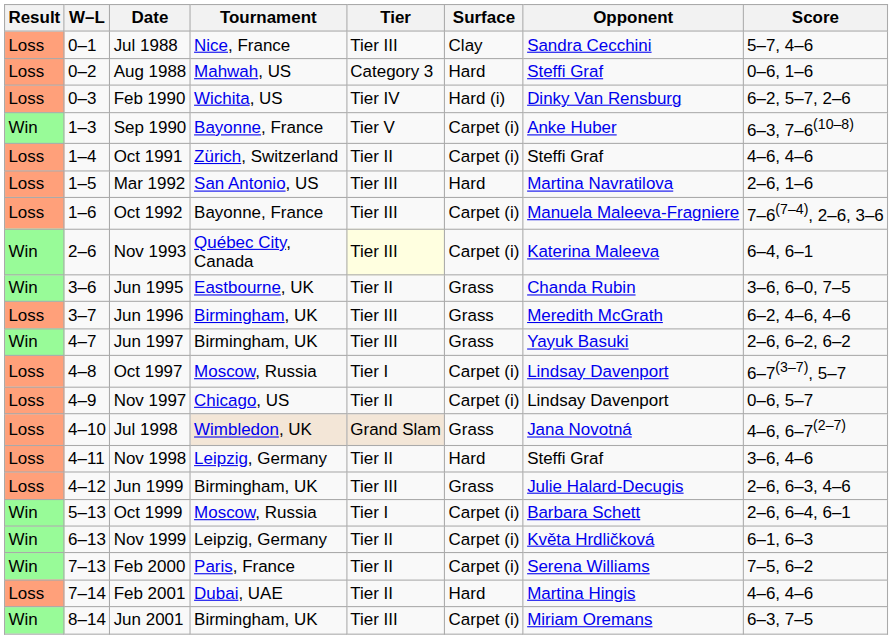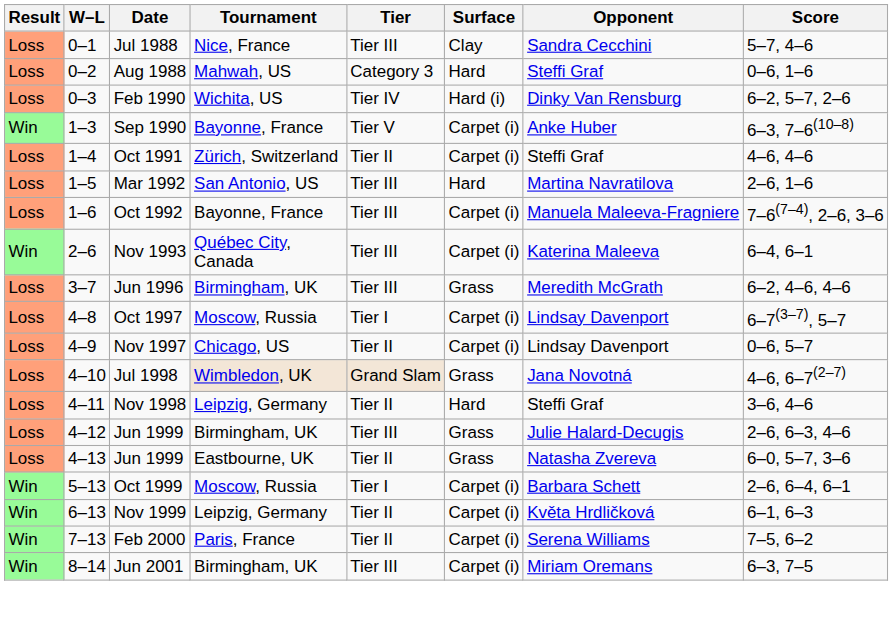 <table class="sortable wikitable">
 <tr>
 <th>Result</th>
 <th class="unsortable">W–L</th>
 <th>Date</th>
 <th style="width:140px">Tournament</th>
 <th>Tier</th>
 <th>Surface</th>
 <th>Opponent</th>
 <th class="unsortable">Score</th>
 </tr>
 <tr>
 <td style="background:#ffa07a;">Loss</td>
 <td>0–1</td>
 <td>Jul 1988</td>
 <td><a href='#'>Nice</a>, France</td>
 <td>Tier III</td>
 <td>Clay</td>
 <td> <a href='#'>Sandra Cecchini</a></td>
 <td>5–7, 4–6</td>
 </tr>
 <tr>
 <td style="background:#ffa07a;">Loss</td>
 <td>0–2</td>
 <td>Aug 1988</td>
 <td><a href='#'>Mahwah</a>, US</td>
 <td>Category 3</td>
 <td>Hard</td>
 <td> <a href='#'>Steffi Graf</a></td>
 <td>0–6, 1–6</td>
 </tr>
 <tr>
 <td style="background:#ffa07a;">Loss</td>
 <td>0–3</td>
 <td>Feb 1990</td>
 <td><a href='#'>Wichita</a>, US</td>
 <td>Tier IV</td>
 <td>Hard (i)</td>
 <td> <a href='#'>Dinky Van Rensburg</a></td>
 <td>6–2, 5–7, 2–6</td>
 </tr>
 <tr>
 <td style="background:#98fb98;">Win</td>
 <td>1–3</td>
 <td>Sep 1990</td>
 <td><a href='#'>Bayonne</a>, France</td>
 <td>Tier V</td>
 <td>Carpet (i)</td>
 <td> <a href='#'>Anke Huber</a></td>
 <td>6–3, 7–6<sup>(10–8)</sup></td>
 </tr>
 <tr>
 <td style="background:#ffa07a;">Loss</td>
 <td>1–4</td>
 <td>Oct 1991</td>
 <td><a href='#'>Zürich</a>, Switzerland</td>
 <td>Tier II</td>
 <td>Carpet (i)</td>
 <td> Steffi Graf</td>
 <td>4–6, 4–6</td>
 </tr>
 <tr>
 <td style="background:#ffa07a;">Loss</td>
 <td>1–5</td>
 <td>Mar 1992</td>
 <td><a href='#'>San Antonio</a>, US</td>
 <td>Tier III</td>
 <td>Hard</td>
 <td> <a href='#'>Martina Navratilova</a></td>
 <td>2–6, 1–6</td>
 </tr>
 <tr>
 <td style="background:#ffa07a;">Loss</td>
 <td>1–6</td>
 <td>Oct 1992</td>
 <td>Bayonne, France</td>
 <td>Tier III</td>
 <td>Carpet (i)</td>
 <td> <a href='#'>Manuela Maleeva-Fragniere</a></td>
 <td>7–6<sup>(7–4)</sup>, 2–6, 3–6</td>
 </tr>
 <tr>
 <td style="background:#98fb98;">Win</td>
 <td>2–6</td>
 <td>Nov 1993</td>
 <td><a href='#'>Québec City</a>, Canada</td>
-<td style="background: lightyellow;">Tier III</td>
+<td>Tier III</td>
 <td>Carpet (i)</td>
 <td> <a href='#'>Katerina Maleeva</a></td>
 <td>6–4, 6–1</td>
-</tr>
-<tr>
-<td style="background:#98fb98;">Win</td>
-<td>3–6</td>
-<td>Jun 1995</td>
-<td><a href='#'>Eastbourne</a>, UK</td>
-<td>Tier II</td>
-<td>Grass</td>
-<td> <a href='#'>Chanda Rubin</a></td>
-<td>3–6, 6–0, 7–5</td>
 </tr>
 <tr>
 <td style="background:#ffa07a;">Loss</td>
 <td>3–7</td>
 <td>Jun 1996</td>
 <td><a href='#'>Birmingham</a>, UK</td>
 <td>Tier III</td>
 <td>Grass</td>
 <td> <a href='#'>Meredith McGrath</a></td>
 <td>6–2, 4–6, 4–6</td>
-</tr>
-<tr>
-<td style="background:#98fb98;">Win</td>
-<td>4–7</td>
-<td>Jun 1997</td>
-<td>Birmingham, UK</td>
-<td>Tier III</td>
-<td>Grass</td>
-<td> <a href='#'>Yayuk Basuki</a></td>
-<td>2–6, 6–2, 6–2</td>
 </tr>
 <tr>
 <td style="background:#ffa07a;">Loss</td>
 <td>4–8</td>
 <td>Oct 1997</td>
 <td><a href='#'>Moscow</a>, Russia</td>
 <td>Tier I</td>
 <td>Carpet (i)</td>
 <td> <a href='#'>Lindsay Davenport</a></td>
 <td>6–7<sup>(3–7)</sup>, 5–7</td>
 </tr>
 <tr>
 <td style="background:#ffa07a;">Loss</td>
 <td>4–9</td>
 <td>Nov 1997</td>
 <td><a href='#'>Chicago</a>, US</td>
 <td>Tier II</td>
 <td>Carpet (i)</td>
 <td> Lindsay Davenport</td>
 <td>0–6, 5–7</td>
 </tr>
 <tr>
 <td style="background:#ffa07a;">Loss</td>
 <td>4–10</td>
 <td>Jul 1998</td>
 <td style="background:#f3e6d7;"><a href='#'>Wimbledon</a>, UK</td>
 <td style="background:#f3e6d7;">Grand Slam</td>
 <td>Grass</td>
 <td> <a href='#'>Jana Novotná</a></td>
 <td>4–6, 6–7<sup>(2–7)</sup></td>
 </tr>
 <tr>
 <td style="background:#ffa07a;">Loss</td>
 <td>4–11</td>
 <td>Nov 1998</td>
 <td><a href='#'>Leipzig</a>, Germany</td>
 <td>Tier II</td>
 <td>Hard</td>
 <td> Steffi Graf</td>
 <td>3–6, 4–6</td>
 </tr>
 <tr>
 <td style="background:#ffa07a;">Loss</td>
 <td>4–12</td>
 <td>Jun 1999</td>
 <td>Birmingham, UK</td>
 <td>Tier III</td>
 <td>Grass</td>
 <td> <a href='#'>Julie Halard-Decugis</a></td>
 <td>2–6, 6–3, 4–6</td>
 </tr>
 <tr>
+<td style="background:#ffa07a;">Loss</td>
+<td>4–13</td>
+<td>Jun 1999</td>
+<td>Eastbourne, UK</td>
+<td>Tier II</td>
+<td>Grass</td>
+<td> <a href='#'>Natasha Zvereva</a></td>
+<td>6–0, 5–7, 3–6</td>
+</tr>
+<tr>
 <td style="background:#98fb98;">Win</td>
 <td>5–13</td>
 <td>Oct 1999</td>
 <td><a href='#'>Moscow</a>, Russia</td>
 <td>Tier I</td>
 <td>Carpet (i)</td>
 <td> <a href='#'>Barbara Schett</a></td>
 <td>2–6, 6–4, 6–1</td>
 </tr>
 <tr>
 <td style="background:#98fb98;">Win</td>
 <td>6–13</td>
 <td>Nov 1999</td>
 <td>Leipzig, Germany</td>
 <td>Tier II</td>
 <td>Carpet (i)</td>
 <td> <a href='#'>Květa Hrdličková</a></td>
 <td>6–1, 6–3</td>
 </tr>
 <tr>
 <td style="background:#98fb98;">Win</td>
 <td>7–13</td>
 <td>Feb 2000</td>
 <td><a href='#'>Paris</a>, France</td>
 <td>Tier II</td>
 <td>Carpet (i)</td>
 <td> <a href='#'>Serena Williams</a></td>
 <td>7–5, 6–2</td>
 </tr>
 <tr>
-<td style="background:#ffa07a;">Loss</td>
-<td>7–14</td>
-<td>Feb 2001</td>
-<td><a href='#'>Dubai</a>, UAE</td>
-<td>Tier II</td>
-<td>Hard</td>
-<td> <a href='#'>Martina Hingis</a></td>
-<td>4–6, 4–6</td>
-</tr>
-<tr>
 <td style="background:#98fb98;">Win</td>
 <td>8–14</td>
 <td>Jun 2001</td>
 <td>Birmingham, UK</td>
 <td>Tier III</td>
 <td>Carpet (i)</td>
 <td> <a href='#'>Miriam Oremans</a></td>
 <td>6–3, 7–5</td>
 </tr>
 </table>
